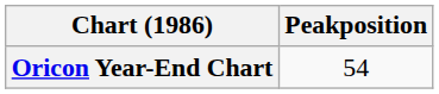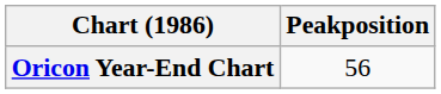 <table class="wikitable plainrowheaders" style="text-align:center;">
 <tr>
 <th>Chart (1986)</th>
 <th>Peakposition</th>
 </tr>
 <tr>
 <th scope="row"><a href='#'>Oricon</a> Year-End Chart</th>
-<td>54</td>
+<td>56</td>
 </tr>
 </table>
